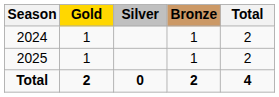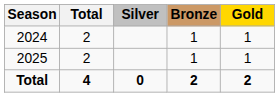 <table class="wikitable" style="text-align:center;">
 <tr>
 <th width = "55">Season</th>
-<th width = "55" style="background: gold;">Gold</th>
+<th width = "55">Total</th>
 <th width = "55" style="background: silver;">Silver</th>
 <th width = "55" style="background: #cc9966;">Bronze</th>
-<th width = "55">Total</th>
+<th width = "55" style="background: gold;">Gold</th>
 </tr>
 <tr>
 <td>2024</td>
-<td>1</td>
+<td>2</td>
 <td></td>
 <td>1</td>
-<td>2</td>
+<td>1</td>
 </tr>
 <tr>
 <td>2025</td>
-<td>1</td>
+<td>2</td>
 <td></td>
 <td>1</td>
-<td>2</td>
+<td>1</td>
 </tr>
 <tr>
 <td><strong>Total</strong></td>
-<td><strong>2</strong></td>
+<td><strong>4</strong></td>
 <td><strong>0</strong></td>
 <td><strong>2</strong></td>
-<td><strong>4</strong></td>
+<td><strong>2</strong></td>
 </tr>
 </table>
